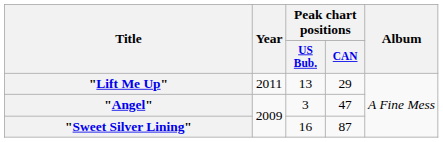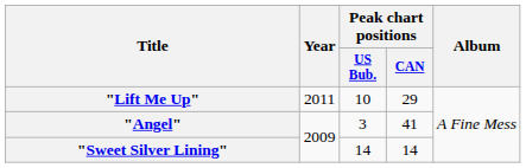 <table class="wikitable plainrowheaders" style="text-align:center;">
 <tr>
 <th scope="col" rowspan="2" style="width:18em;">Title</th>
 <th scope="col" rowspan="2">Year</th>
 <th scope="col" colspan="2">Peak chart positions</th>
 <th scope="col" rowspan="2">Album</th>
 </tr>
 <tr>
 <th scope="col" style="width:3em;font-size:85%;"><a href='#'>US<br>Bub.</a><br></th>
 <th scope="col" style="width:3em;font-size:85%;"><a href='#'>CAN</a><br></th>
 </tr>
 <tr>
 <th scope="row">"<a href='#'>Lift Me Up</a>"</th>
 <td>2011</td>
-<td>13</td>
+<td>10</td>
 <td>29</td>
 <td rowspan="3"><em>A Fine Mess</em></td>
 </tr>
 <tr>
 <th scope="row">"<a href='#'>Angel</a>"</th>
 <td rowspan="2">2009</td>
 <td>3</td>
-<td>47</td>
+<td>41</td>
 </tr>
 <tr>
 <th scope="row">"<a href='#'>Sweet Silver Lining</a>"</th>
-<td>16</td>
-<td>87</td>
+<td>14</td>
+<td>14</td>
 </tr>
 </table>
